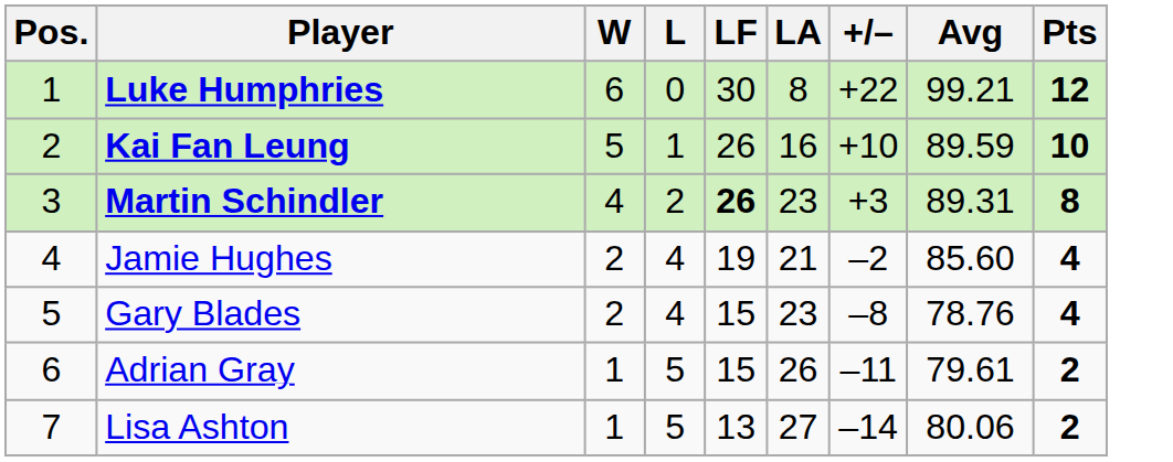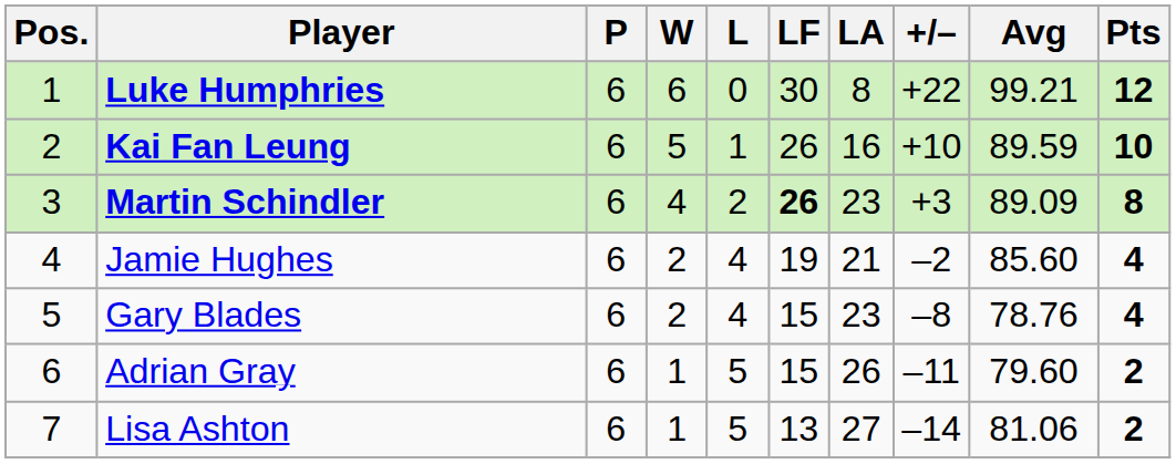 <table class="wikitable" style="text-align:center; margin: 1em auto 1em auto, align:left">
 <tr>
 <th width=20>Pos.</th>
 <th width=212>Player</th>
+<th width=20>P</th>
 <th width=20>W</th>
 <th width=20>L</th>
 <th width=20>LF</th>
 <th width=20>LA</th>
 <th width=25>+/–</th>
 <th width=50>Avg</th>
 <th width=20>Pts</th>
 </tr>
 <tr style="background:#D0F0C0;">
 <td>1</td>
 <td align=left> <strong><a href='#'>Luke Humphries</a></strong></td>
 <td>6</td>
+<td>6</td>
 <td>0</td>
 <td>30</td>
 <td>8</td>
 <td>+22</td>
 <td>99.21</td>
 <td><strong>12</strong></td>
 </tr>
 <tr style="background:#D0F0C0;">
 <td>2</td>
 <td align=left> <strong><a href='#'>Kai Fan Leung</a></strong></td>
+<td>6</td>
 <td>5</td>
 <td>1</td>
 <td>26</td>
 <td>16</td>
 <td>+10</td>
 <td>89.59</td>
 <td><strong>10</strong></td>
 </tr>
 <tr style="background:#D0F0C0;">
 <td>3</td>
 <td align=left> <strong><a href='#'>Martin Schindler</a></strong></td>
+<td>6</td>
 <td>4</td>
 <td>2</td>
 <td><strong>26</strong></td>
 <td>23</td>
 <td>+3</td>
-<td>89.31</td>
+<td>89.09</td>
 <td><strong>8</strong></td>
 </tr>
 <tr style=>
 <td>4</td>
 <td align=left> <a href='#'>Jamie Hughes</a></td>
+<td>6</td>
 <td>2</td>
 <td>4</td>
 <td>19</td>
 <td>21</td>
 <td>–2</td>
 <td>85.60</td>
 <td><strong>4</strong></td>
 </tr>
 <tr style=>
 <td>5</td>
 <td align=left> <a href='#'>Gary Blades</a></td>
+<td>6</td>
 <td>2</td>
 <td>4</td>
 <td>15</td>
 <td>23</td>
 <td>–8</td>
 <td>78.76</td>
 <td><strong>4</strong></td>
 </tr>
 <tr style=>
 <td>6</td>
 <td align=left> <a href='#'>Adrian Gray</a></td>
+<td>6</td>
 <td>1</td>
 <td>5</td>
 <td>15</td>
 <td>26</td>
 <td>–11</td>
-<td>79.61</td>
+<td>79.60</td>
 <td><strong>2</strong></td>
 </tr>
 <tr style=>
 <td>7</td>
 <td align=left> <a href='#'>Lisa Ashton</a></td>
+<td>6</td>
 <td>1</td>
 <td>5</td>
 <td>13</td>
 <td>27</td>
 <td>–14</td>
-<td>80.06</td>
+<td>81.06</td>
 <td><strong>2</strong></td>
 </tr>
 </table>
